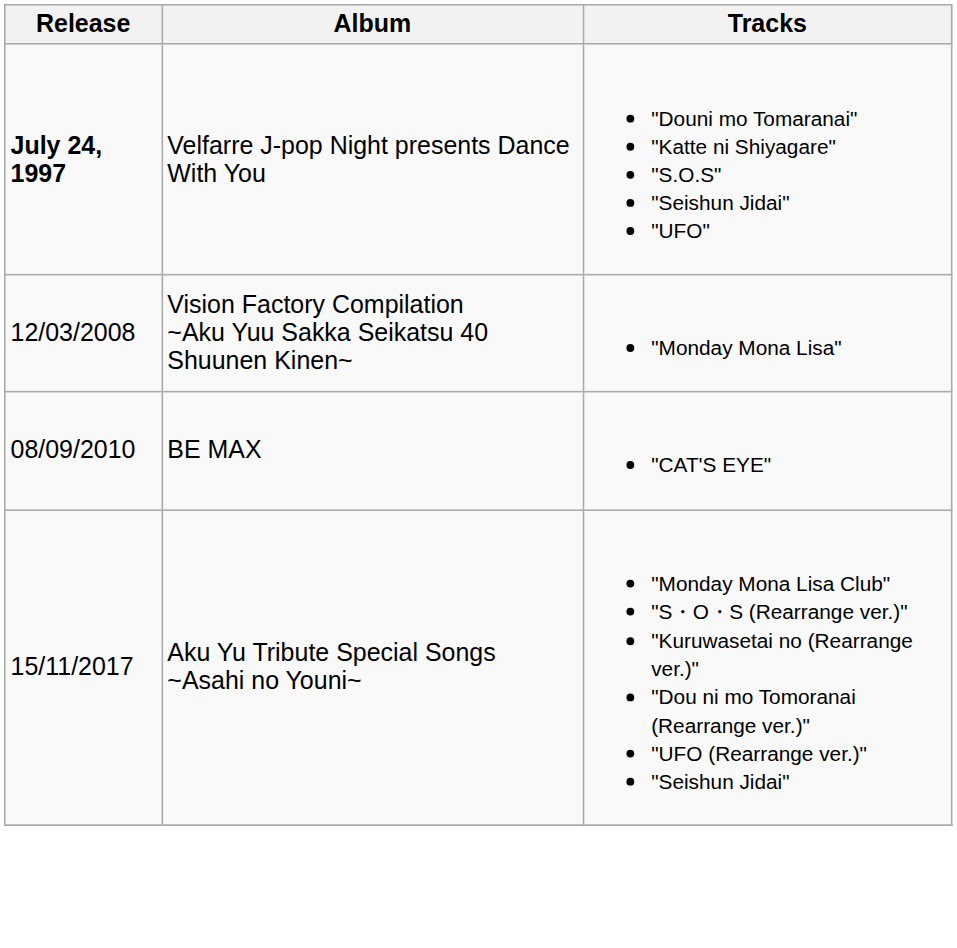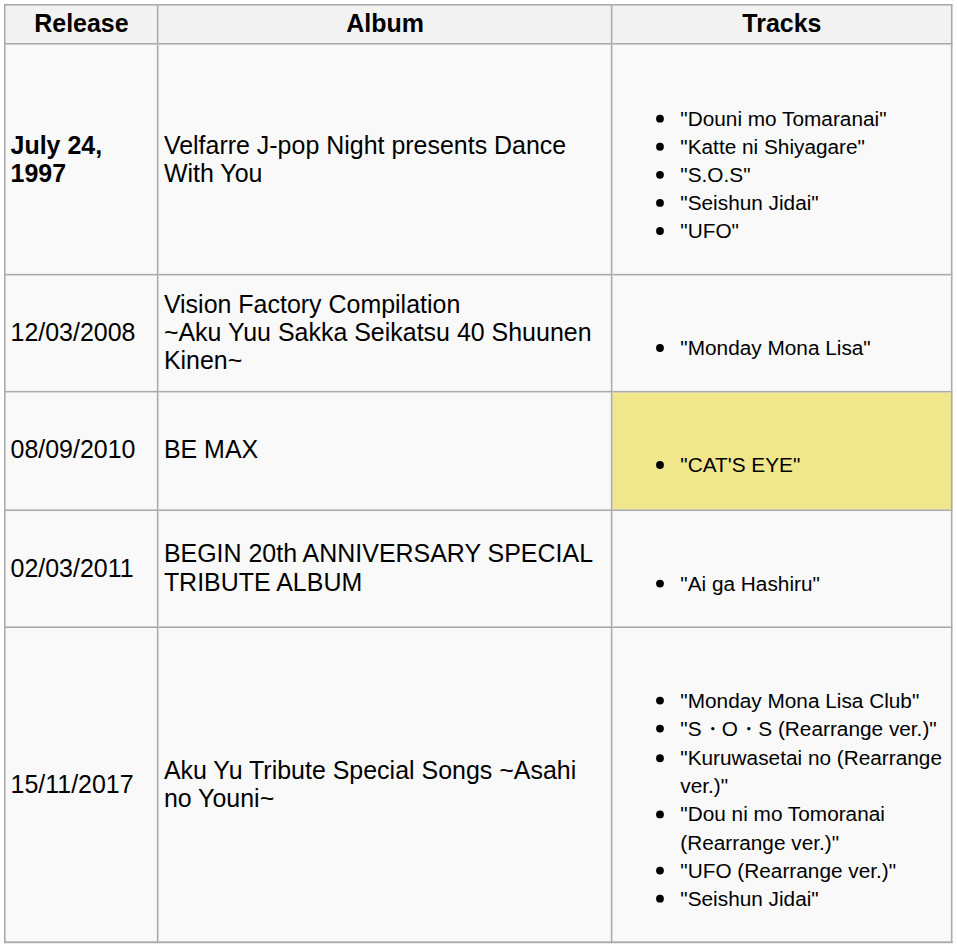 <table class="wikitable">
 <tr>
 <th>Release</th>
 <th>Album</th>
 <th>Tracks</th>
 </tr>
 <tr>
 <td><strong>July 24, 1997</strong></td>
 <td>Velfarre J-pop Night presents Dance With You</td>
 <td><br><ul><li><small>"Douni mo Tomaranai"</small></li><li><small>"Katte ni Shiyagare"</small></li><li><small>"S.O.S"</small></li><li><small>"Seishun Jidai"</small></li><li><small>"UFO"</small></li></ul></td>
 </tr>
 <tr>
 <td>12/03/2008</td>
 <td>Vision Factory Compilation<br>~Aku Yuu Sakka Seikatsu 40 Shuunen Kinen~</td>
 <td><br><ul><li><small>"Monday Mona Lisa"</small></li></ul></td>
 </tr>
 <tr>
 <td>08/09/2010</td>
 <td>BE MAX</td>
-<td><br><ul><li><small>"CAT'S EYE"</small></li></ul></td>
+<td style="background: khaki;"><br><ul><li><small>"CAT'S EYE"</small></li></ul></td>
+</tr>
+<tr>
+<td>02/03/2011</td>
+<td>BEGIN 20th ANNIVERSARY SPECIAL TRIBUTE ALBUM</td>
+<td><br><ul><li><small>"Ai ga Hashiru"</small></li></ul></td>
 </tr>
 <tr>
 <td>15/11/2017</td>
 <td>Aku Yu Tribute Special Songs ~Asahi no Youni~</td>
 <td><br><ul><li><small>"Monday Mona Lisa Club"</small></li><li><small>"S・O・S (Rearrange ver.)"</small></li><li><small>"Kuruwasetai no (Rearrange ver.)"</small></li><li><small>"Dou ni mo Tomoranai (Rearrange ver.)"</small></li><li><small>"UFO (Rearrange ver.)"</small></li><li><small>"Seishun Jidai"</small></li></ul></td>
 </tr>
 <tr>
 </tr>
 </table>
